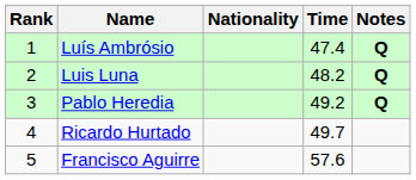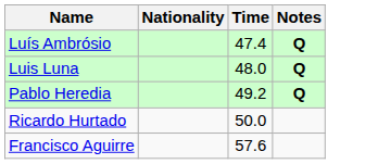 <table class="wikitable sortable" style="text-align:center">
 <tr>
-<th>Rank</th>
 <th>Name</th>
 <th>Nationality</th>
 <th>Time</th>
 <th>Notes</th>
 </tr>
 <tr bgcolor=ccffcc>
-<td align=center>1</td>
 <td align=left><a href='#'>Luís Ambrósio</a></td>
 <td align=left></td>
 <td>47.4</td>
 <td><strong>Q</strong></td>
 </tr>
 <tr bgcolor=ccffcc>
-<td align=center>2</td>
 <td align=left><a href='#'>Luis Luna</a></td>
 <td align=left></td>
-<td>48.2</td>
+<td>48.0</td>
 <td><strong>Q</strong></td>
 </tr>
 <tr bgcolor=ccffcc>
-<td align=center>3</td>
 <td align=left><a href='#'>Pablo Heredia</a></td>
 <td align=left></td>
 <td>49.2</td>
 <td><strong>Q</strong></td>
 </tr>
 <tr>
-<td align=center>4</td>
 <td align=left><a href='#'>Ricardo Hurtado</a></td>
 <td align=left></td>
-<td>49.7</td>
+<td>50.0</td>
 <td></td>
 </tr>
 <tr>
-<td align=center>5</td>
 <td align=left><a href='#'>Francisco Aguirre</a></td>
 <td align=left></td>
 <td>57.6</td>
 <td></td>
 </tr>
 </table>
